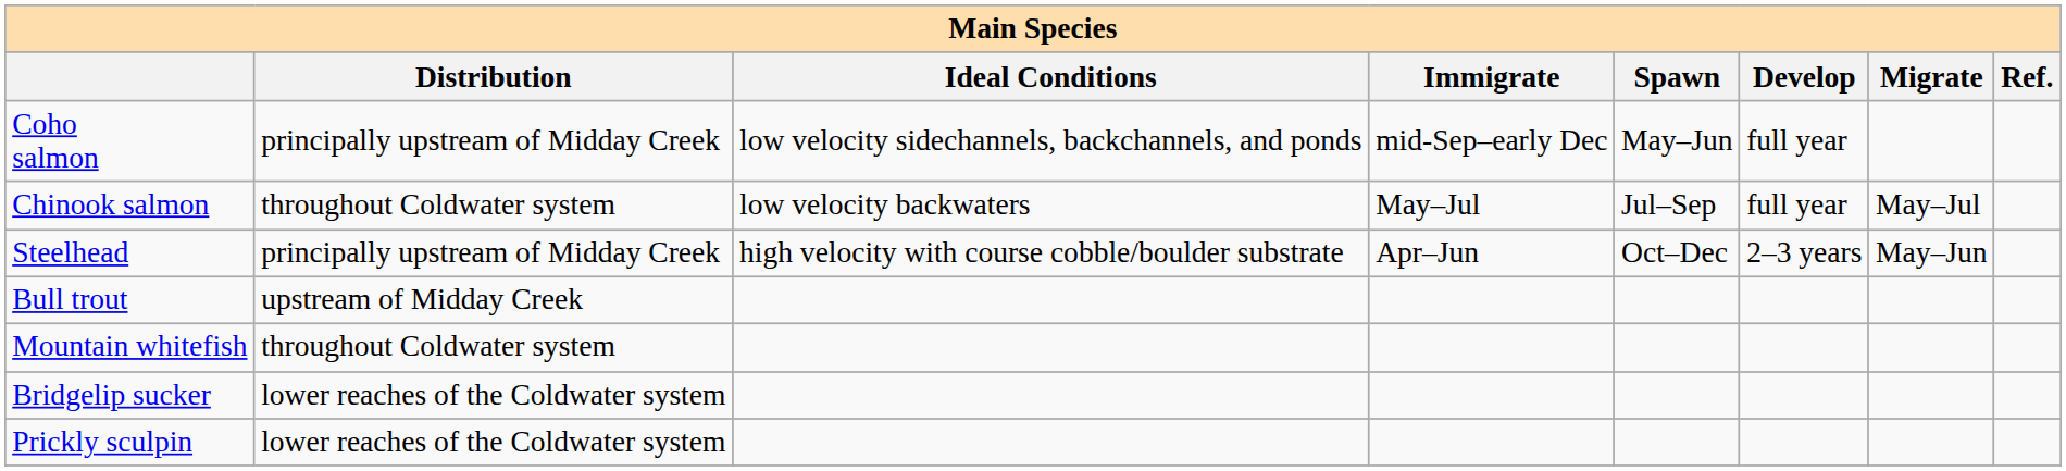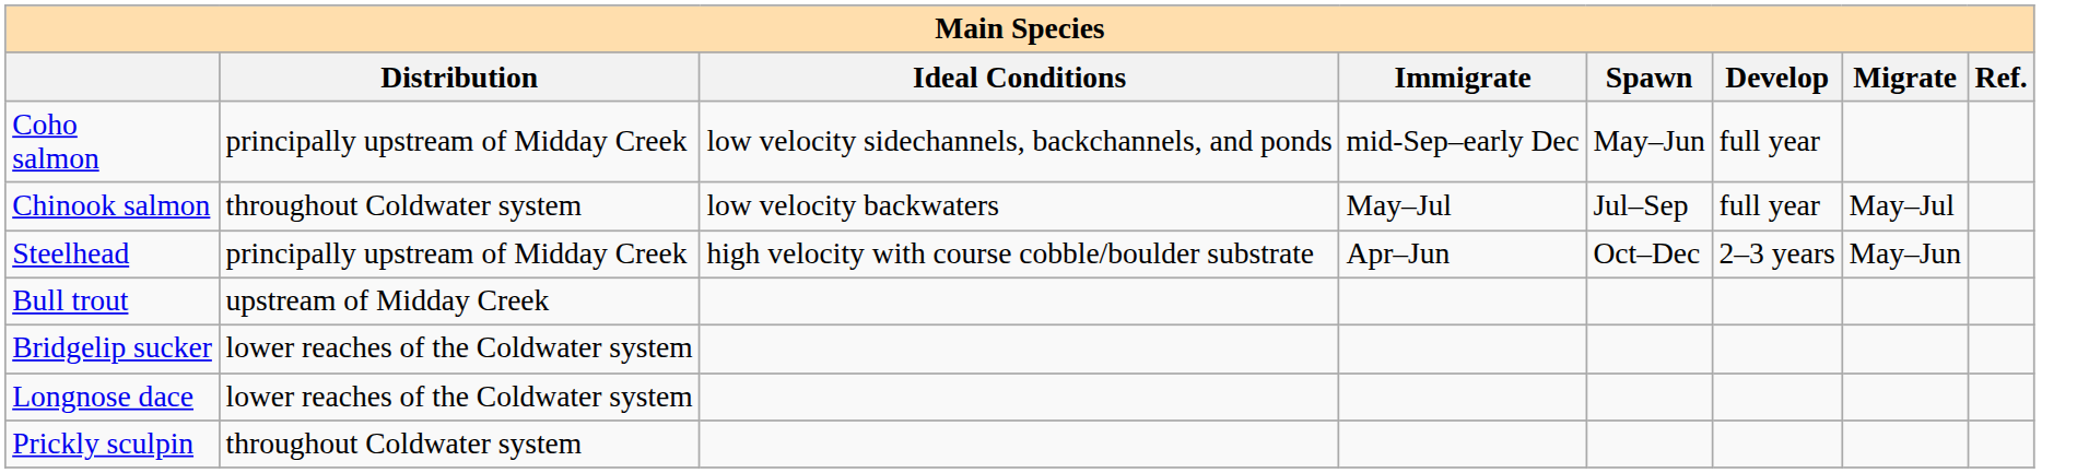 <table class="wikitable">
 <tr>
 <th colspan="8" style="background:#ffdead;">Main Species</th>
 </tr>
 <tr>
 <th></th>
 <th>Distribution</th>
 <th>Ideal Conditions</th>
 <th>Immigrate</th>
 <th>Spawn</th>
 <th>Develop</th>
 <th>Migrate</th>
 <th>Ref.</th>
 </tr>
 <tr>
 <td><a href='#'>Coho<br>salmon</a></td>
 <td>principally upstream of Midday Creek</td>
 <td>low velocity sidechannels, backchannels, and ponds</td>
 <td>mid-Sep–early Dec</td>
 <td>May–Jun</td>
 <td>full year</td>
 <td></td>
 <td></td>
 </tr>
 <tr>
 <td><a href='#'>Chinook salmon</a></td>
 <td>throughout Coldwater system</td>
 <td>low velocity backwaters</td>
 <td>May–Jul</td>
 <td>Jul–Sep</td>
 <td>full year</td>
 <td>May–Jul</td>
 <td></td>
 </tr>
 <tr>
 <td><a href='#'>Steelhead</a></td>
 <td>principally upstream of Midday Creek</td>
 <td>high velocity with course cobble/boulder substrate</td>
 <td>Apr–Jun</td>
 <td>Oct–Dec</td>
 <td>2–3 years</td>
 <td>May–Jun</td>
 <td></td>
 </tr>
 <tr>
 <td><a href='#'>Bull trout</a></td>
 <td>upstream of Midday Creek</td>
 <td></td>
 <td></td>
 <td></td>
 <td></td>
 <td></td>
 <td></td>
 </tr>
 <tr>
-<td><a href='#'>Mountain whitefish</a></td>
-<td>throughout Coldwater system</td>
-<td></td>
-<td></td>
-<td></td>
-<td></td>
-<td></td>
-<td></td>
-</tr>
-<tr>
 <td><a href='#'>Bridgelip sucker</a></td>
 <td>lower reaches of the Coldwater system</td>
 <td></td>
 <td></td>
 <td></td>
 <td></td>
 <td></td>
 <td></td>
 </tr>
 <tr>
-<td><a href='#'>Prickly sculpin</a></td>
+<td><a href='#'>Longnose dace</a></td>
 <td>lower reaches of the Coldwater system</td>
 <td></td>
 <td></td>
 <td></td>
 <td></td>
 <td></td>
 <td></td>
 </tr>
+<tr>
+<td><a href='#'>Prickly sculpin</a></td>
+<td>throughout Coldwater system</td>
+<td></td>
+<td></td>
+<td></td>
+<td></td>
+<td></td>
+<td></td>
+</tr>
 </table>
